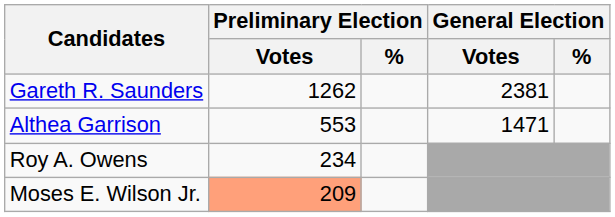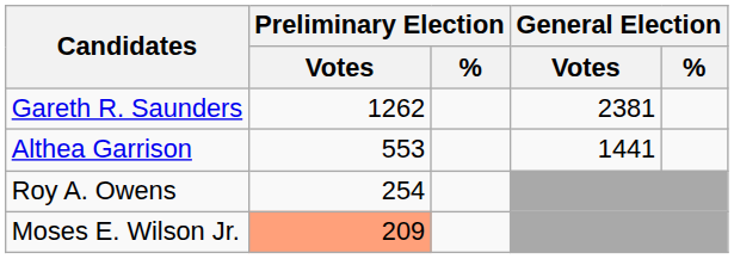 <table class=wikitable>
 <tr>
 <th colspan=1 rowspan=2><strong>Candidates</strong></th>
 <th colspan=2><strong>Preliminary Election</strong></th>
 <th colspan=2><strong>General Election</strong></th>
 </tr>
 <tr>
 <th>Votes</th>
 <th>%</th>
 <th>Votes</th>
 <th>%</th>
 </tr>
 <tr>
 <td><a href='#'>Gareth R. Saunders</a></td>
 <td align="right">1262</td>
 <td align="right"></td>
 <td align="right">2381</td>
 <td align="right"></td>
 </tr>
 <tr>
 <td><a href='#'>Althea Garrison</a></td>
 <td align="right">553</td>
 <td align="right"></td>
-<td align="right">1471</td>
+<td align="right">1441</td>
 <td align="right"></td>
 </tr>
 <tr>
 <td>Roy A. Owens</td>
-<td align="right">234</td>
+<td align="right">254</td>
 <td align="right"></td>
 <td colspan=2 bgcolor=darkgray> </td>
 </tr>
 <tr>
 <td>Moses E. Wilson Jr.</td>
 <td align="right" style="background: lightsalmon;">209</td>
 <td align="right"></td>
 <td colspan=2 bgcolor=darkgray> </td>
 </tr>
 </table>
